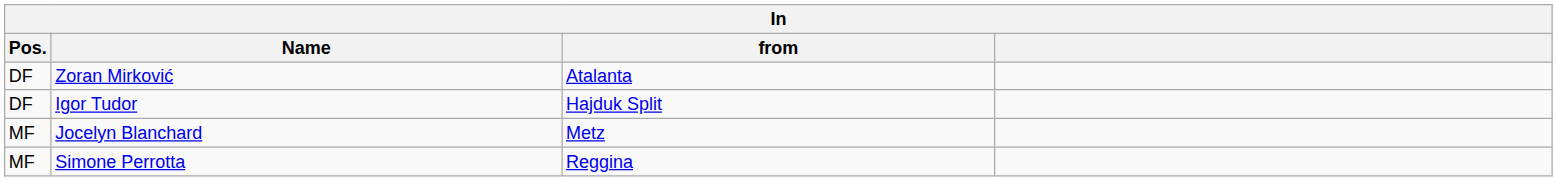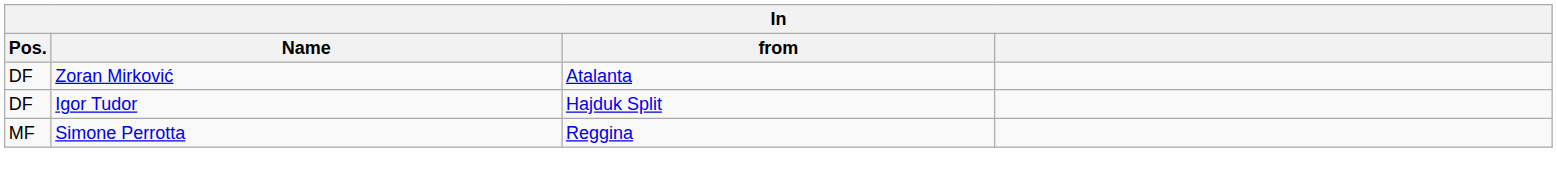 <table class="wikitable" style="font-size:90%;">
 <tr>
 <th colspan="4">In</th>
 </tr>
 <tr>
 <th width=3%>Pos.</th>
 <th width=33%>Name</th>
 <th width=28%>from</th>
 <th width=36%></th>
 </tr>
 <tr>
 <td>DF</td>
 <td><a href='#'>Zoran Mirković</a></td>
 <td><a href='#'>Atalanta</a></td>
 <td></td>
 </tr>
 <tr>
 <td>DF</td>
 <td><a href='#'>Igor Tudor</a></td>
 <td> <a href='#'>Hajduk Split</a></td>
 <td></td>
 </tr>
 <tr>
 <td>MF</td>
-<td><a href='#'>Jocelyn Blanchard</a></td>
-<td> <a href='#'>Metz</a></td>
-<td></td>
-</tr>
-<tr>
-<td>MF</td>
 <td><a href='#'>Simone Perrotta</a></td>
 <td><a href='#'>Reggina</a></td>
 <td></td>
 </tr>
 </table>
